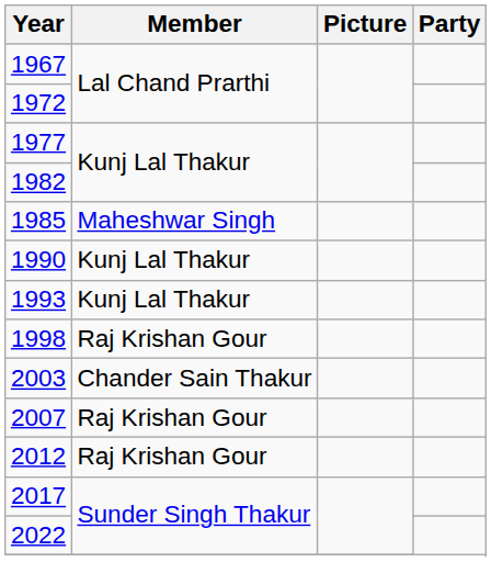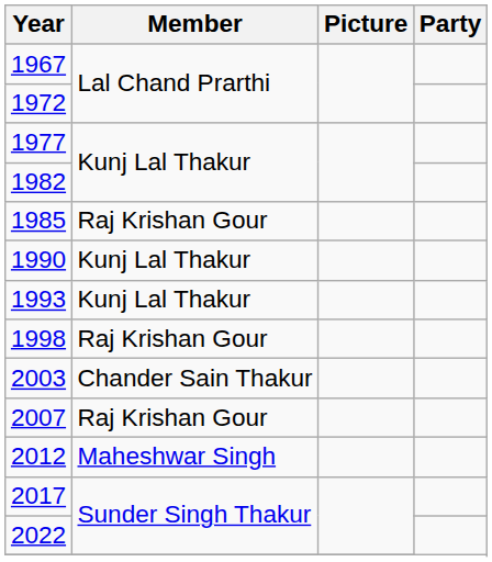 <table class="wikitable sortable">
 <tr>
 <th>Year</th>
 <th>Member</th>
 <th>Picture</th>
 <th colspan="2">Party</th>
 </tr>
 <tr>
 <td><a href='#'>1967</a></td>
 <td rowspan=2>Lal Chand Prarthi</td>
 <td rowspan=2></td>
 <td></td>
 </tr>
 <tr>
 <td><a href='#'>1972</a></td>
 </tr>
 <tr>
 <td><a href='#'>1977</a></td>
 <td rowspan=2>Kunj Lal Thakur</td>
 <td rowspan=2></td>
 <td></td>
 </tr>
 <tr>
 <td><a href='#'>1982</a></td>
 <td></td>
 </tr>
 <tr>
 <td><a href='#'>1985</a></td>
-<td><a href='#'>Maheshwar Singh</a></td>
+<td>Raj Krishan Gour</td>
 <td></td>
 <td></td>
 </tr>
 <tr>
 <td><a href='#'>1990</a></td>
 <td>Kunj Lal Thakur</td>
 <td></td>
 <td></td>
 </tr>
 <tr>
 <td><a href='#'>1993</a></td>
 <td>Kunj Lal Thakur</td>
 <td></td>
 <td></td>
 </tr>
 <tr>
 <td><a href='#'>1998</a></td>
 <td>Raj Krishan Gour</td>
 <td></td>
 <td></td>
 </tr>
 <tr>
 <td><a href='#'>2003</a></td>
 <td>Chander Sain Thakur</td>
 <td></td>
 <td></td>
 </tr>
 <tr>
 <td><a href='#'>2007</a></td>
 <td>Raj Krishan Gour</td>
 <td></td>
 <td></td>
 </tr>
 <tr>
 <td><a href='#'>2012</a></td>
-<td>Raj Krishan Gour</td>
+<td><a href='#'>Maheshwar Singh</a></td>
 <td></td>
 <td></td>
 </tr>
 <tr>
 <td><a href='#'>2017</a></td>
 <td rowspan="2"><a href='#'>Sunder Singh Thakur</a></td>
 <td rowspan="2"></td>
 <td></td>
 </tr>
 <tr>
 <td><a href='#'>2022</a></td>
 </tr>
 <tr>
 </tr>
 </table>
